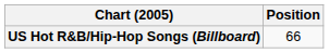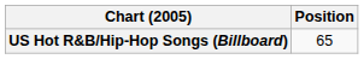 <table class="wikitable plainrowheaders">
 <tr>
 <th>Chart (2005)</th>
 <th>Position</th>
 </tr>
 <tr>
 <th scope="row">US Hot R&B/Hip-Hop Songs (<em>Billboard</em>)</th>
-<td align="center">66</td>
+<td align="center">65</td>
 </tr>
 </table>
